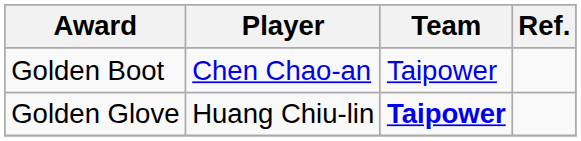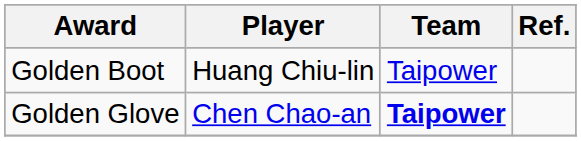 <table class="wikitable">
 <tr>
 <th>Award</th>
 <th>Player</th>
 <th>Team</th>
 <th>Ref.</th>
 </tr>
 <tr>
 <td>Golden Boot</td>
-<td> <a href='#'>Chen Chao-an</a></td>
+<td> Huang Chiu-lin</td>
 <td><a href='#'>Taipower</a></td>
 <td align="center"></td>
 </tr>
 <tr>
 <td>Golden Glove</td>
-<td> Huang Chiu-lin</td>
+<td> <a href='#'>Chen Chao-an</a></td>
 <td><strong><a href='#'>Taipower</a></strong></td>
 <td align="center"></td>
 </tr>
 <tr>
 </tr>
 </table>
